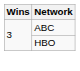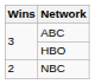 <table class="wikitable">
 <tr>
 <th>Wins</th>
 <th>Network</th>
 </tr>
 <tr>
 <td rowspan="2">3</td>
 <td>ABC</td>
 </tr>
 <tr>
 <td>HBO</td>
 </tr>
+<tr>
+<td>2</td>
+<td>NBC</td>
+</tr>
 </table>
